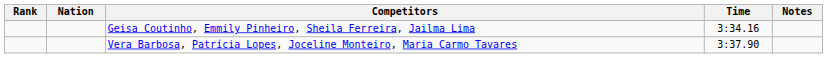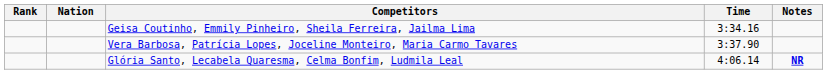 <table class="wikitable sortable" width=80% style="text-align:center; font-size:95%">
 <tr>
 <th>Rank</th>
 <th>Nation</th>
 <th>Competitors</th>
 <th>Time</th>
 <th>Notes</th>
 </tr>
 <tr>
 <td></td>
 <td align=left></td>
 <td align=left><a href='#'>Geisa Coutinho</a>, <a href='#'>Emmily Pinheiro</a>, <a href='#'>Sheila Ferreira</a>, <a href='#'>Jailma Lima</a></td>
 <td>3:34.16</td>
 <td></td>
 </tr>
 <tr>
 <td></td>
 <td align=left></td>
 <td align=left><a href='#'>Vera Barbosa</a>, <a href='#'>Patrícia Lopes</a>, <a href='#'>Joceline Monteiro</a>, <a href='#'>Maria Carmo Tavares</a></td>
 <td>3:37.90</td>
 <td></td>
 </tr>
+<tr>
+<td></td>
+<td align=left></td>
+<td align=left><a href='#'>Glória Santo</a>, <a href='#'>Lecabela Quaresma</a>, <a href='#'>Celma Bonfim</a>, <a href='#'>Ludmila Leal</a></td>
+<td>4:06.14</td>
+<td><strong><a href='#'>NR</a></strong></td>
+</tr>
 </table>
